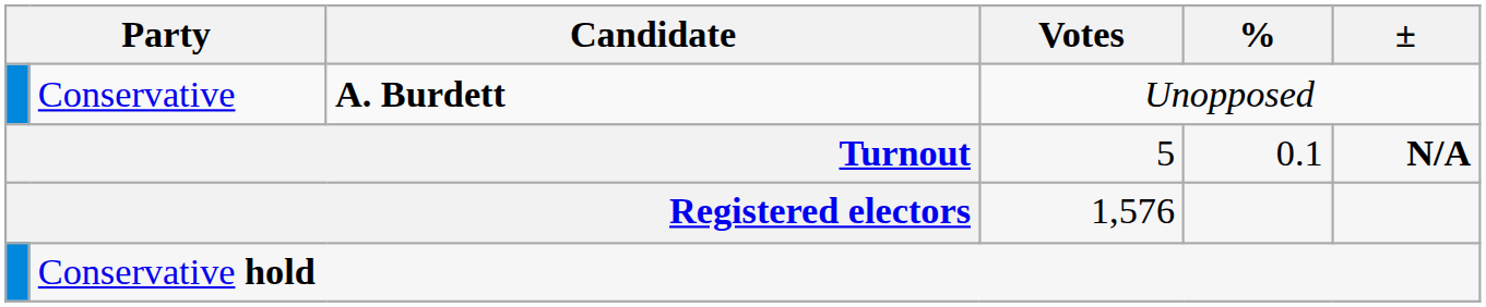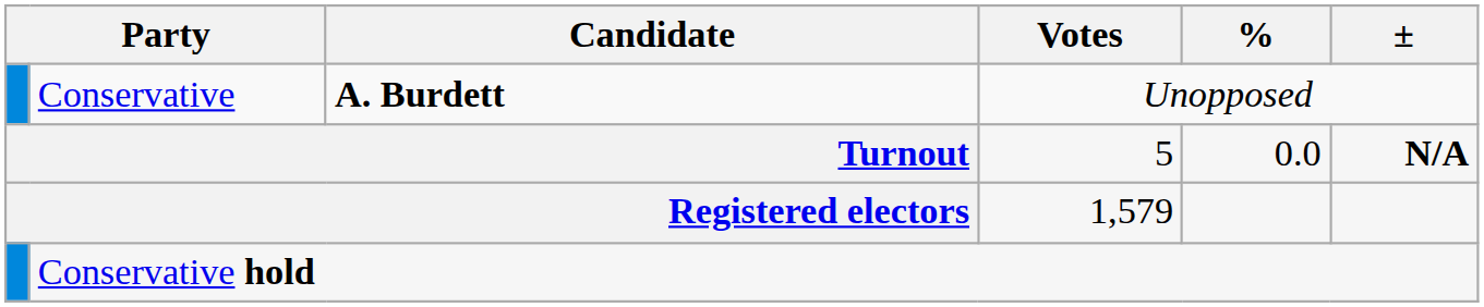 <table class=wikitable>
 <tr>
 <th scope="col" colspan="2" style="width: 130px">Party</th>
 <th scope="col" style="width: 17em">Candidate</th>
 <th scope="col" style="width: 5em">Votes</th>
 <th scope="col" style="width: 3.5em">%</th>
 <th scope="col" style="width: 3.5em">±</th>
 </tr>
 <tr>
 <td style="background:#0087DC;"></td>
 <td><a href='#'>Conservative</a></td>
 <td><strong>A. Burdett</strong></td>
 <td style="text-align: center; "colspan="3"><em>Unopposed</em></td>
 </tr>
 <tr style="background-color:#F6F6F6">
 <th colspan="3" style="text-align: right; margin-right: 0.5em"><a href='#'>Turnout</a></th>
 <td style="text-align: right; margin-right: 0.5em">5</td>
-<td style="text-align: right; margin-right: 0.5em">0.1</td>
+<td style="text-align: right; margin-right: 0.5em">0.0</td>
 <td style="text-align: right; margin-right: 0.5em"><strong>N/A</strong></td>
 </tr>
 <tr style="background-color:#F6F6F6;">
 <th colspan="3" style="text-align:right;"><a href='#'>Registered electors</a></th>
-<td style="text-align:right; margin-right:0.5em">1,576</td>
+<td style="text-align:right; margin-right:0.5em">1,579</td>
 <td></td>
 <td></td>
 </tr>
 <tr style="background-color:#F6F6F6">
 <td style="background:#0087DC;"></td>
 <td colspan="5"><a href='#'>Conservative</a> <strong>hold</strong></td>
 </tr>
 </table>
